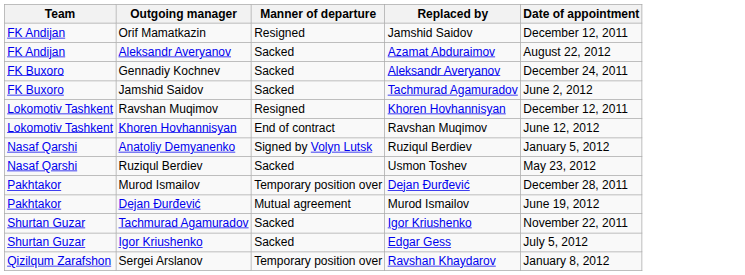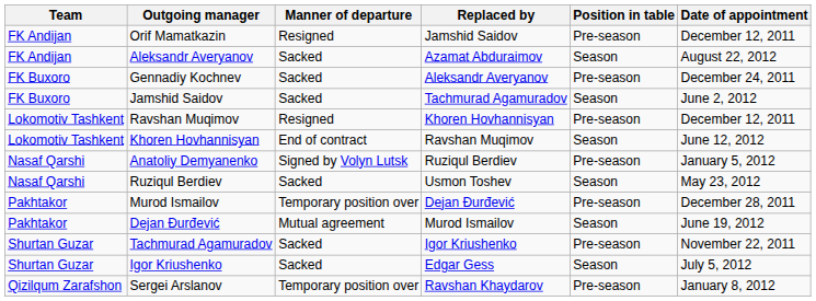 <table class="wikitable">
 <tr>
 <th>Team</th>
 <th>Outgoing manager</th>
 <th>Manner of departure</th>
 <th>Replaced by</th>
+<th>Position in table</th>
 <th>Date of appointment</th>
 </tr>
 <tr>
 <td><a href='#'>FK Andijan</a></td>
 <td> Orif Mamatkazin</td>
 <td>Resigned</td>
 <td> Jamshid Saidov</td>
+<td>Pre-season</td>
 <td>December 12, 2011</td>
 </tr>
 <tr>
 <td><a href='#'>FK Andijan</a></td>
 <td> <a href='#'>Aleksandr Averyanov</a></td>
 <td>Sacked </td>
 <td> <a href='#'>Azamat Abduraimov</a></td>
+<td>Season</td>
 <td>August 22, 2012 </td>
 </tr>
 <tr>
 <td><a href='#'>FK Buxoro</a></td>
 <td> Gennadiy Kochnev</td>
 <td>Sacked</td>
 <td> <a href='#'>Aleksandr Averyanov</a></td>
+<td>Pre-season</td>
 <td>December 24, 2011</td>
 </tr>
 <tr>
 <td><a href='#'>FK Buxoro</a></td>
 <td> Jamshid Saidov</td>
 <td>Sacked</td>
 <td> <a href='#'>Tachmurad Agamuradov</a></td>
+<td>Season</td>
 <td>June 2, 2012 </td>
 </tr>
 <tr>
 <td><a href='#'>Lokomotiv Tashkent</a></td>
 <td> Ravshan Muqimov</td>
 <td>Resigned</td>
 <td> <a href='#'>Khoren Hovhannisyan</a></td>
+<td>Pre-season</td>
 <td>December 12, 2011 </td>
 </tr>
 <tr>
 <td><a href='#'>Lokomotiv Tashkent</a></td>
 <td> <a href='#'>Khoren Hovhannisyan</a></td>
 <td>End of contract</td>
 <td> Ravshan Muqimov</td>
+<td>Season</td>
 <td>June 12, 2012 </td>
 </tr>
 <tr>
 <td><a href='#'>Nasaf Qarshi</a></td>
 <td> <a href='#'>Anatoliy Demyanenko</a></td>
 <td>Signed by <a href='#'>Volyn Lutsk</a></td>
 <td> Ruziqul Berdiev</td>
+<td>Pre-season</td>
 <td>January 5, 2012 </td>
 </tr>
 <tr>
 <td><a href='#'>Nasaf Qarshi</a></td>
 <td> Ruziqul Berdiev</td>
 <td>Sacked</td>
 <td> Usmon Toshev</td>
+<td>Season</td>
 <td>May 23, 2012 </td>
 </tr>
 <tr>
 <td><a href='#'>Pakhtakor</a></td>
 <td> Murod Ismailov</td>
 <td>Temporary position over</td>
 <td> <a href='#'>Dejan Đurđević</a></td>
+<td>Pre-season</td>
 <td>December 28, 2011 </td>
 </tr>
 <tr>
 <td><a href='#'>Pakhtakor</a></td>
 <td> <a href='#'>Dejan Đurđević</a></td>
 <td>Mutual agreement</td>
 <td> Murod Ismailov</td>
+<td>Season</td>
 <td>June 19, 2012 </td>
 </tr>
 <tr>
 <td><a href='#'>Shurtan Guzar</a></td>
 <td> <a href='#'>Tachmurad Agamuradov</a></td>
 <td>Sacked</td>
 <td> <a href='#'>Igor Kriushenko</a></td>
+<td>Pre-season</td>
 <td>November 22, 2011 </td>
 </tr>
 <tr>
 <td><a href='#'>Shurtan Guzar</a></td>
 <td> <a href='#'>Igor Kriushenko</a></td>
 <td>Sacked </td>
 <td> <a href='#'>Edgar Gess</a></td>
+<td>Season</td>
 <td>July 5, 2012 </td>
 </tr>
 <tr>
 <td><a href='#'>Qizilqum Zarafshon</a></td>
 <td> Sergei Arslanov</td>
 <td>Temporary position over</td>
 <td> <a href='#'>Ravshan Khaydarov</a></td>
+<td>Pre-season</td>
 <td>January 8, 2012 </td>
 </tr>
 </table>
